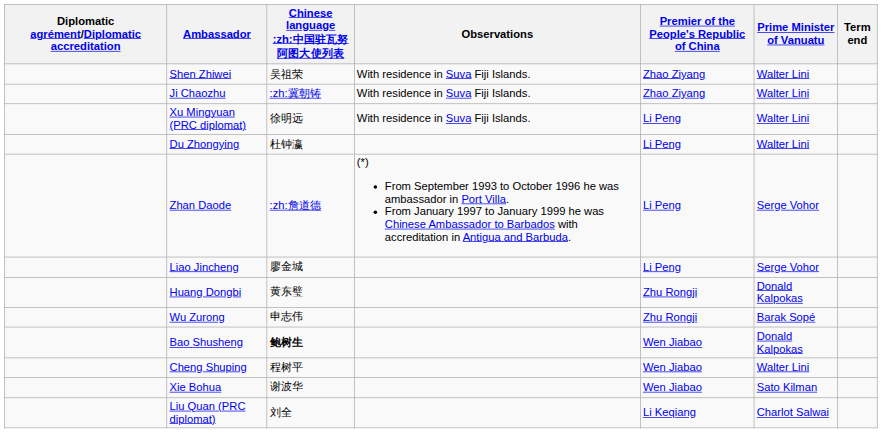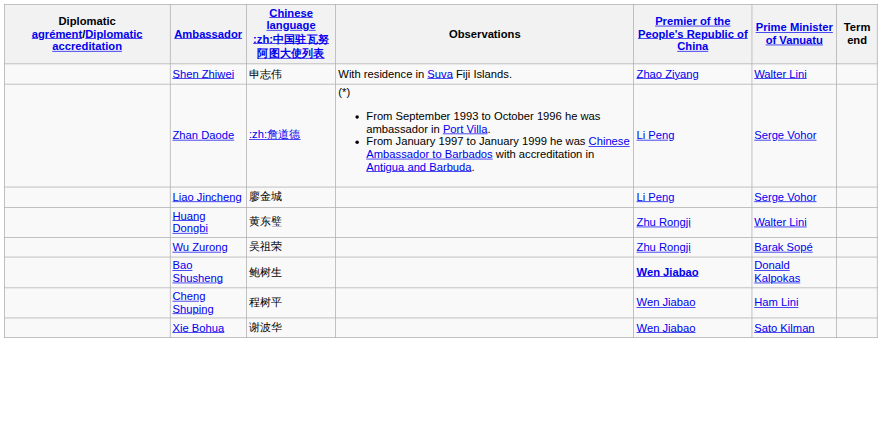 <table class="wikitable sortable">
 <tr>
 <th>Diplomatic <a href='#'>agrément</a>/<a href='#'>Diplomatic accreditation</a></th>
 <th><a href='#'>Ambassador</a></th>
 <th><a href='#'>Chinese language</a><br><a href='#'>:zh:中国驻瓦努阿图大使列表</a></th>
 <th>Observations</th>
 <th><a href='#'>Premier of the People's Republic of China</a></th>
 <th><a href='#'>Prime Minister of Vanuatu</a></th>
 <th>Term end</th>
 </tr>
 <tr>
 <td></td>
 <td><a href='#'>Shen Zhiwei</a></td>
-<td>吴祖荣</td>
+<td>申志伟</td>
 <td>With residence in <a href='#'>Suva</a> Fiji Islands.</td>
 <td><a href='#'>Zhao Ziyang</a></td>
-<td><a href='#'>Walter Lini</a></td>
-<td></td>
-</tr>
-<tr>
-<td></td>
-<td><a href='#'>Ji Chaozhu</a></td>
-<td><a href='#'>:zh:冀朝铸</a></td>
-<td>With residence in <a href='#'>Suva</a> Fiji Islands.</td>
-<td><a href='#'>Zhao Ziyang</a></td>
-<td><a href='#'>Walter Lini</a></td>
-<td></td>
-</tr>
-<tr>
-<td></td>
-<td><a href='#'>Xu Mingyuan (PRC diplomat)</a></td>
-<td>徐明远</td>
-<td>With residence in <a href='#'>Suva</a> Fiji Islands.</td>
-<td><a href='#'>Li Peng</a></td>
-<td><a href='#'>Walter Lini</a></td>
-<td></td>
-</tr>
-<tr>
-<td></td>
-<td><a href='#'>Du Zhongying</a></td>
-<td>杜钟瀛</td>
-<td></td>
-<td><a href='#'>Li Peng</a></td>
 <td><a href='#'>Walter Lini</a></td>
 <td></td>
 </tr>
 <tr>
 <td></td>
 <td><a href='#'>Zhan Daode</a></td>
 <td><a href='#'>:zh:詹道德</a></td>
 <td>(*)<br><ul><li>From September 1993 to October 1996 he was ambassador in <a href='#'>Port Villa</a>.</li><li>From January 1997 to January 1999 he was <a href='#'>Chinese Ambassador to Barbados</a> with accreditation in <a href='#'>Antigua and Barbuda</a>.</li></ul></td>
 <td><a href='#'>Li Peng</a></td>
 <td><a href='#'>Serge Vohor</a></td>
 <td></td>
 </tr>
 <tr>
 <td></td>
 <td><a href='#'>Liao Jincheng</a></td>
 <td>廖金城</td>
 <td></td>
 <td><a href='#'>Li Peng</a></td>
 <td><a href='#'>Serge Vohor</a></td>
 <td></td>
 </tr>
 <tr>
 <td></td>
 <td><a href='#'>Huang Dongbi</a></td>
 <td>黄东璧</td>
 <td></td>
 <td><a href='#'>Zhu Rongji</a></td>
-<td><a href='#'>Donald Kalpokas</a></td>
+<td><a href='#'>Walter Lini</a></td>
 <td></td>
 </tr>
 <tr>
 <td></td>
 <td><a href='#'>Wu Zurong</a></td>
-<td>申志伟</td>
+<td>吴祖荣</td>
 <td></td>
 <td><a href='#'>Zhu Rongji</a></td>
 <td><a href='#'>Barak Sopé</a></td>
 <td></td>
 </tr>
 <tr>
 <td></td>
 <td><a href='#'>Bao Shusheng</a></td>
-<td><strong>鲍树生</strong></td>
+<td>鲍树生</td>
 <td></td>
-<td><a href='#'>Wen Jiabao</a></td>
+<td><strong><a href='#'>Wen Jiabao</a></strong></td>
 <td><a href='#'>Donald Kalpokas</a></td>
 <td></td>
 </tr>
 <tr>
 <td></td>
 <td><a href='#'>Cheng Shuping</a></td>
 <td>程树平</td>
 <td></td>
 <td><a href='#'>Wen Jiabao</a></td>
-<td><a href='#'>Walter Lini</a></td>
+<td><a href='#'>Ham Lini</a></td>
 <td></td>
 </tr>
 <tr>
 <td></td>
 <td><a href='#'>Xie Bohua</a></td>
 <td>谢波华</td>
 <td></td>
 <td><a href='#'>Wen Jiabao</a></td>
 <td><a href='#'>Sato Kilman</a></td>
 <td></td>
 </tr>
-<tr>
-<td></td>
-<td><a href='#'>Liu Quan (PRC diplomat)</a></td>
-<td>刘全</td>
-<td></td>
-<td><a href='#'>Li Keqiang</a></td>
-<td><a href='#'>Charlot Salwai</a></td>
-<td></td>
-</tr>
 </table>
